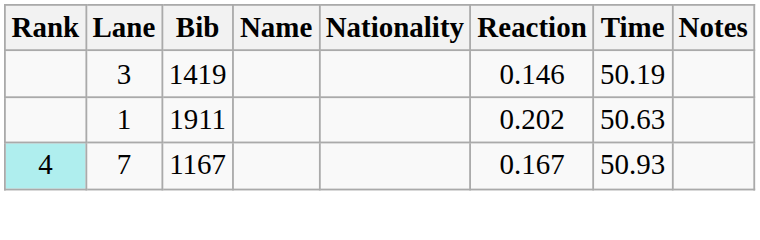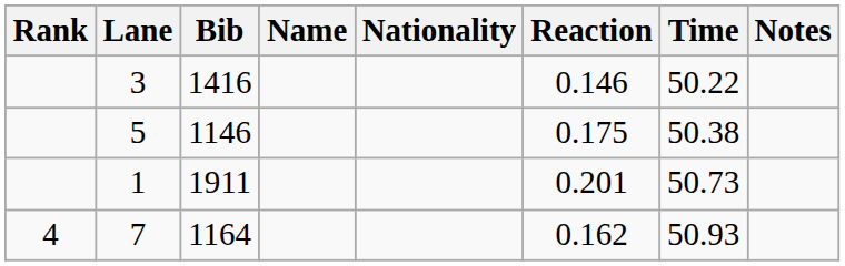 <table class="wikitable sortable" style="text-align:center">
 <tr>
 <th>Rank</th>
 <th>Lane</th>
 <th>Bib</th>
 <th>Name</th>
 <th>Nationality</th>
 <th>Reaction</th>
 <th>Time</th>
 <th>Notes</th>
 </tr>
 <tr>
 <td></td>
 <td>3</td>
-<td>1419</td>
+<td>1416</td>
 <td align=left></td>
 <td align=left></td>
 <td>0.146</td>
-<td>50.19</td>
+<td>50.22</td>
+<td></td>
+</tr>
+<tr>
+<td></td>
+<td>5</td>
+<td>1146</td>
+<td align=left></td>
+<td align=left></td>
+<td>0.175</td>
+<td>50.38</td>
 <td></td>
 </tr>
 <tr>
 <td></td>
 <td>1</td>
 <td>1911</td>
 <td align=left></td>
 <td align=left></td>
-<td>0.202</td>
-<td>50.63</td>
+<td>0.201</td>
+<td>50.73</td>
 <td></td>
 </tr>
 <tr>
-<td style="background: paleturquoise;">4</td>
+<td>4</td>
 <td>7</td>
-<td>1167</td>
+<td>1164</td>
 <td align=left></td>
 <td align=left></td>
-<td>0.167</td>
+<td>0.162</td>
 <td>50.93</td>
 <td></td>
 </tr>
 </table>
